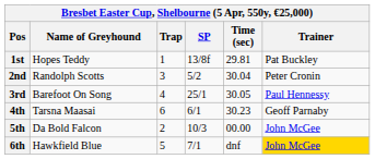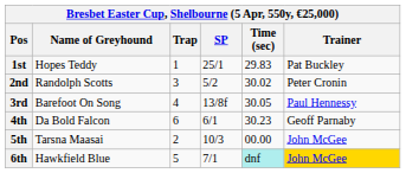 <table class="wikitable">
 <tr>
 <th colspan="6"><a href='#'>Bresbet Easter Cup</a>, <a href='#'>Shelbourne</a> (5 Apr, 550y, €25,000)</th>
 </tr>
 <tr>
 <th width=30>Pos</th>
 <th width=180>Name of Greyhound</th>
 <th width=30>Trap</th>
 <th width=50><a href='#'>SP</a></th>
 <th width=50>Time (sec)</th>
 <th width=150>Trainer</th>
 </tr>
 <tr>
 <th>1st</th>
 <td>Hopes Teddy</td>
 <td>1</td>
-<td>13/8f</td>
-<td>29.81</td>
+<td>25/1</td>
+<td>29.83</td>
 <td>Pat Buckley</td>
 </tr>
 <tr>
 <th>2nd</th>
 <td>Randolph Scotts</td>
 <td>3</td>
 <td>5/2</td>
-<td>30.04</td>
+<td>30.02</td>
 <td>Peter Cronin</td>
 </tr>
 <tr>
 <th>3rd</th>
 <td>Barefoot On Song</td>
 <td>4</td>
-<td>25/1</td>
+<td>13/8f</td>
 <td>30.05</td>
 <td><a href='#'>Paul Hennessy</a></td>
 </tr>
 <tr>
 <th>4th</th>
-<td>Tarsna Maasai</td>
+<td>Da Bold Falcon</td>
 <td>6</td>
 <td>6/1</td>
 <td>30.23</td>
 <td>Geoff Parnaby</td>
 </tr>
 <tr>
 <th>5th</th>
-<td>Da Bold Falcon</td>
+<td>Tarsna Maasai</td>
 <td>2</td>
 <td>10/3</td>
 <td>00.00</td>
 <td><a href='#'>John McGee</a></td>
 </tr>
 <tr>
 <th>6th</th>
 <td>Hawkfield Blue</td>
 <td>5</td>
 <td>7/1</td>
-<td>dnf</td>
+<td style="background: paleturquoise;">dnf</td>
 <td style="background: gold;"><a href='#'>John McGee</a></td>
 </tr>
 </table>
